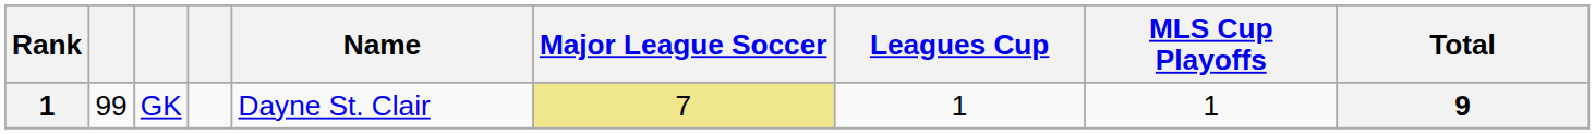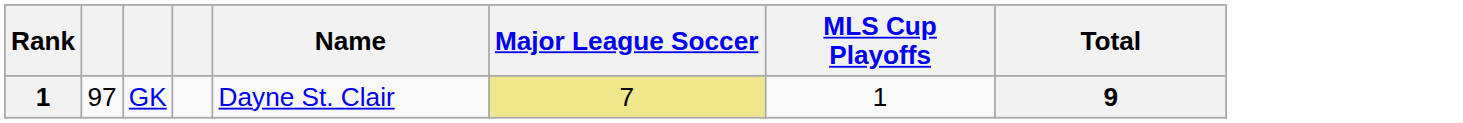 <table class="wikitable sortable" style="text-align:center; font-size:90%;">
 <tr>
 <th width="15">Rank</th>
 <th width="15"></th>
 <th width="15"></th>
 <th width="15"></th>
 <th width="145">Name</th>
 <th width="145"><a href='#'>Major League Soccer</a></th>
-<th width="120"><a href='#'>Leagues Cup</a></th>
 <th width="120"><a href='#'>MLS Cup Playoffs</a></th>
 <th width="120">Total</th>
 </tr>
 <tr>
 <th>1</th>
-<td>99</td>
+<td>97</td>
 <td><a href='#'>GK</a></td>
 <td></td>
 <td align="left"><a href='#'>Dayne St. Clair</a></td>
 <td style="background: khaki;">7</td>
 <td>1</td>
-<td>1</td>
 <th>9</th>
 </tr>
 </table>
